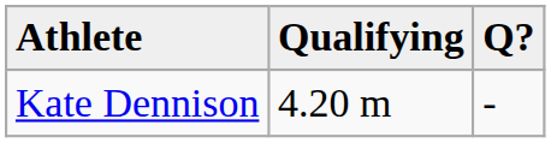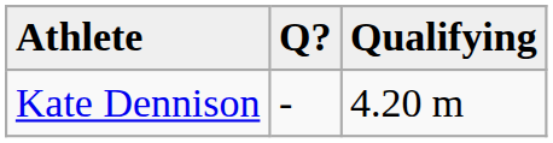 <table class="wikitable">
 <tr>
 <td !align="center" bgcolor="efefef"><strong>Athlete</strong></td>
+<td !align="center" bgcolor="efefef"><strong>Q?</strong></td>
 <td !align="center" bgcolor="efefef"><strong>Qualifying</strong></td>
-<td !align="center" bgcolor="efefef"><strong>Q?</strong></td>
 </tr>
 <tr>
 <td><a href='#'>Kate Dennison</a></td>
+<td>-</td>
 <td>4.20 m</td>
-<td>-</td>
 </tr>
 </table>
